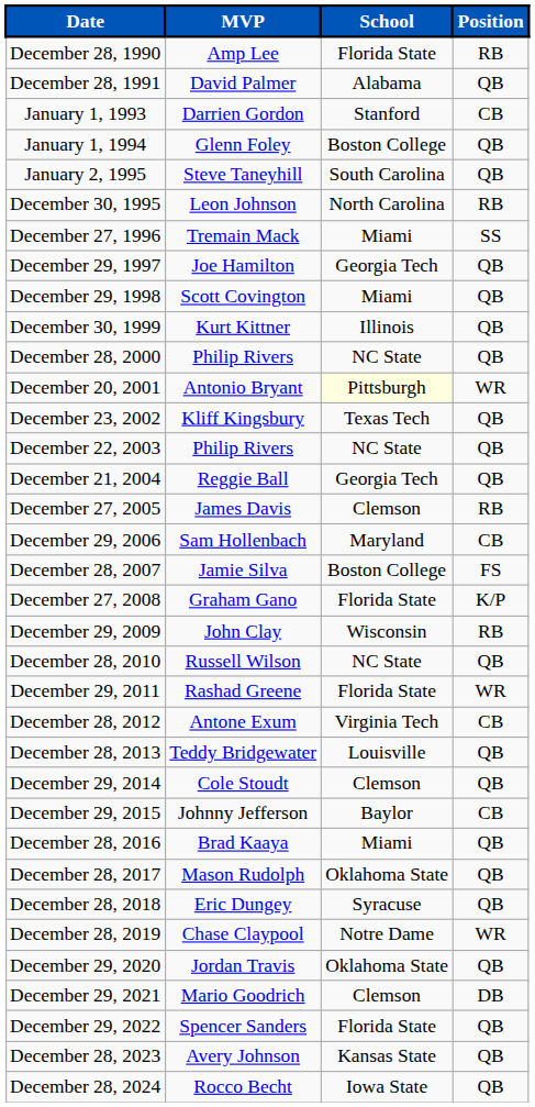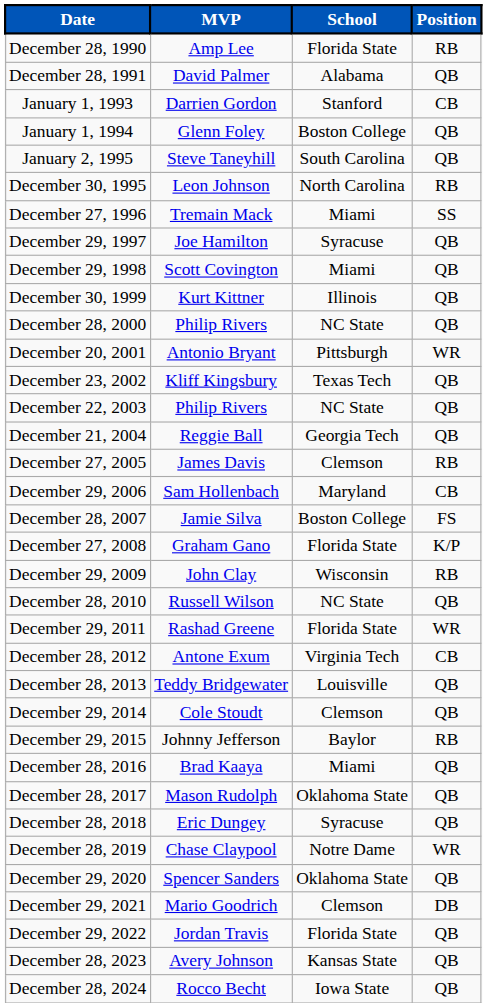 <table class="wikitable" style="text-align:center">
 <tr>
 <th style="background:#0055b8; color:#ffffff; border: 2px solid #000000;">Date</th>
 <th style="background:#0055b8; color:#ffffff; border: 2px solid #000000;">MVP</th>
 <th style="background:#0055b8; color:#ffffff; border: 2px solid #000000;">School</th>
 <th style="background:#0055b8; color:#ffffff; border: 2px solid #000000;">Position</th>
 </tr>
 <tr>
 <td>December 28, 1990</td>
 <td><a href='#'>Amp Lee</a></td>
 <td>Florida State</td>
 <td>RB</td>
 </tr>
 <tr>
 <td>December 28, 1991</td>
 <td><a href='#'>David Palmer</a></td>
 <td>Alabama</td>
 <td>QB</td>
 </tr>
 <tr>
 <td>January 1, 1993</td>
 <td><a href='#'>Darrien Gordon</a></td>
 <td>Stanford</td>
 <td>CB</td>
 </tr>
 <tr>
 <td>January 1, 1994</td>
 <td><a href='#'>Glenn Foley</a></td>
 <td>Boston College</td>
 <td>QB</td>
 </tr>
 <tr>
 <td>January 2, 1995</td>
 <td><a href='#'>Steve Taneyhill</a></td>
 <td>South Carolina</td>
 <td>QB</td>
 </tr>
 <tr>
 <td>December 30, 1995</td>
 <td><a href='#'>Leon Johnson</a></td>
 <td>North Carolina</td>
 <td>RB</td>
 </tr>
 <tr>
 <td>December 27, 1996</td>
 <td><a href='#'>Tremain Mack</a></td>
 <td>Miami</td>
 <td>SS</td>
 </tr>
 <tr>
 <td>December 29, 1997</td>
 <td><a href='#'>Joe Hamilton</a></td>
-<td>Georgia Tech</td>
+<td>Syracuse</td>
 <td>QB</td>
 </tr>
 <tr>
 <td>December 29, 1998</td>
 <td><a href='#'>Scott Covington</a></td>
 <td>Miami</td>
 <td>QB</td>
 </tr>
 <tr>
 <td>December 30, 1999</td>
 <td><a href='#'>Kurt Kittner</a></td>
 <td>Illinois</td>
 <td>QB</td>
 </tr>
 <tr>
 <td>December 28, 2000</td>
 <td><a href='#'>Philip Rivers</a></td>
 <td>NC State</td>
 <td>QB</td>
 </tr>
 <tr>
 <td>December 20, 2001</td>
 <td><a href='#'>Antonio Bryant</a></td>
-<td style="background: lightyellow;">Pittsburgh</td>
+<td>Pittsburgh</td>
 <td>WR</td>
 </tr>
 <tr>
 <td>December 23, 2002</td>
 <td><a href='#'>Kliff Kingsbury</a></td>
 <td>Texas Tech</td>
 <td>QB</td>
 </tr>
 <tr>
 <td>December 22, 2003</td>
 <td><a href='#'>Philip Rivers</a></td>
 <td>NC State</td>
 <td>QB</td>
 </tr>
 <tr>
 <td>December 21, 2004</td>
 <td><a href='#'>Reggie Ball</a></td>
 <td>Georgia Tech</td>
 <td>QB</td>
 </tr>
 <tr>
 <td>December 27, 2005</td>
 <td><a href='#'>James Davis</a></td>
 <td>Clemson</td>
 <td>RB</td>
 </tr>
 <tr>
 <td>December 29, 2006</td>
 <td><a href='#'>Sam Hollenbach</a></td>
 <td>Maryland</td>
 <td>CB</td>
 </tr>
 <tr>
 <td>December 28, 2007</td>
 <td><a href='#'>Jamie Silva</a></td>
 <td>Boston College</td>
 <td>FS</td>
 </tr>
 <tr>
 <td>December 27, 2008</td>
 <td><a href='#'>Graham Gano</a></td>
 <td>Florida State</td>
 <td>K/P</td>
 </tr>
 <tr>
 <td>December 29, 2009</td>
 <td><a href='#'>John Clay</a></td>
 <td>Wisconsin</td>
 <td>RB</td>
 </tr>
 <tr>
 <td>December 28, 2010</td>
 <td><a href='#'>Russell Wilson</a></td>
 <td>NC State</td>
 <td>QB</td>
 </tr>
 <tr>
 <td>December 29, 2011</td>
 <td><a href='#'>Rashad Greene</a></td>
 <td>Florida State</td>
 <td>WR</td>
 </tr>
 <tr>
 <td>December 28, 2012</td>
 <td><a href='#'>Antone Exum</a></td>
 <td>Virginia Tech</td>
 <td>CB</td>
 </tr>
 <tr>
 <td>December 28, 2013</td>
 <td><a href='#'>Teddy Bridgewater</a></td>
 <td>Louisville</td>
 <td>QB</td>
 </tr>
 <tr>
 <td>December 29, 2014</td>
 <td><a href='#'>Cole Stoudt</a></td>
 <td>Clemson</td>
 <td>QB</td>
 </tr>
 <tr>
 <td>December 29, 2015</td>
 <td>Johnny Jefferson</td>
 <td>Baylor</td>
-<td>CB</td>
+<td>RB</td>
 </tr>
 <tr>
 <td>December 28, 2016</td>
 <td><a href='#'>Brad Kaaya</a></td>
 <td>Miami</td>
 <td>QB</td>
 </tr>
 <tr>
 <td>December 28, 2017</td>
 <td><a href='#'>Mason Rudolph</a></td>
 <td>Oklahoma State</td>
 <td>QB</td>
 </tr>
 <tr>
 <td>December 28, 2018</td>
 <td><a href='#'>Eric Dungey</a></td>
 <td>Syracuse</td>
 <td>QB</td>
 </tr>
 <tr>
 <td>December 28, 2019</td>
 <td><a href='#'>Chase Claypool</a></td>
 <td>Notre Dame</td>
 <td>WR</td>
 </tr>
 <tr>
 <td>December 29, 2020</td>
-<td><a href='#'>Jordan Travis</a></td>
+<td><a href='#'>Spencer Sanders</a></td>
 <td>Oklahoma State</td>
 <td>QB</td>
 </tr>
 <tr>
 <td>December 29, 2021</td>
 <td><a href='#'>Mario Goodrich</a></td>
 <td>Clemson</td>
 <td>DB</td>
 </tr>
 <tr>
 <td>December 29, 2022</td>
-<td><a href='#'>Spencer Sanders</a></td>
+<td><a href='#'>Jordan Travis</a></td>
 <td>Florida State</td>
 <td>QB</td>
 </tr>
 <tr>
 <td>December 28, 2023</td>
 <td><a href='#'>Avery Johnson</a></td>
 <td>Kansas State</td>
 <td>QB</td>
 </tr>
 <tr>
 <td>December 28, 2024</td>
 <td><a href='#'>Rocco Becht</a></td>
 <td>Iowa State</td>
 <td>QB</td>
 </tr>
 </table>
